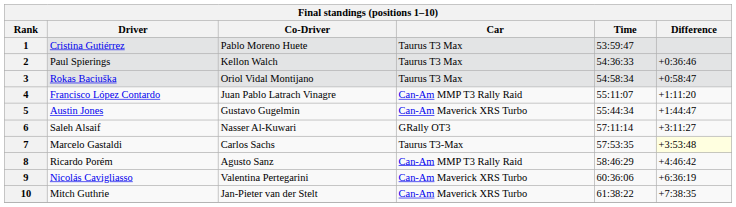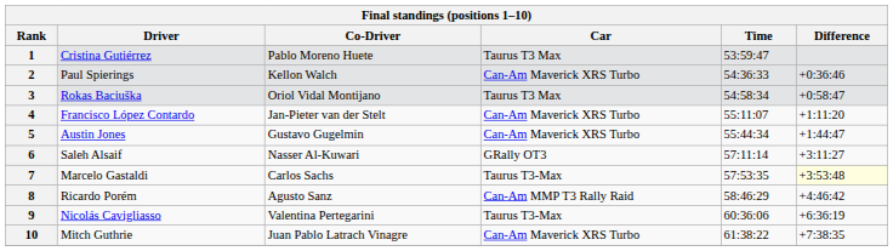 <table class="wikitable" style="width:70em;margin-bottom:0;">
 <tr>
 <th colspan=6>Final standings (positions 1–10)</th>
 </tr>
 <tr>
 <th>Rank</th>
 <th>Driver</th>
 <th>Co-Driver</th>
 <th>Car</th>
 <th>Time</th>
 <th>Difference</th>
 </tr>
 <tr style="background:#e3e4e5;">
 <th>1</th>
 <td> <a href='#'>Cristina Gutiérrez</a></td>
 <td> Pablo Moreno Huete</td>
 <td>Taurus T3 Max</td>
 <td>53:59:47</td>
 <td></td>
 </tr>
 <tr style="background:#e3e4e5;">
 <th>2</th>
 <td> Paul Spierings</td>
 <td> Kellon Walch</td>
-<td>Taurus T3 Max</td>
+<td><a href='#'>Can-Am</a> Maverick XRS Turbo</td>
 <td>54:36:33</td>
 <td>+0:36:46</td>
 </tr>
 <tr style="background:#e3e4e5;">
 <th>3</th>
 <td> <a href='#'>Rokas Baciuška</a></td>
 <td> Oriol Vidal Montijano</td>
 <td>Taurus T3 Max</td>
 <td>54:58:34</td>
 <td>+0:58:47</td>
 </tr>
 <tr>
 <th>4</th>
 <td> <a href='#'>Francisco López Contardo</a></td>
-<td> Juan Pablo Latrach Vinagre</td>
-<td><a href='#'>Can-Am</a> MMP T3 Rally Raid</td>
+<td> Jan-Pieter van der Stelt</td>
+<td><a href='#'>Can-Am</a> Maverick XRS Turbo</td>
 <td>55:11:07</td>
 <td>+1:11:20</td>
 </tr>
 <tr>
 <th>5</th>
 <td> <a href='#'>Austin Jones</a></td>
 <td> Gustavo Gugelmin</td>
 <td><a href='#'>Can-Am</a> Maverick XRS Turbo</td>
 <td>55:44:34</td>
 <td>+1:44:47</td>
 </tr>
 <tr>
 <th>6</th>
 <td> Saleh Alsaif</td>
 <td> Nasser Al-Kuwari</td>
 <td>GRally OT3</td>
 <td>57:11:14</td>
 <td>+3:11:27</td>
 </tr>
 <tr>
 <th>7</th>
 <td> Marcelo Gastaldi</td>
 <td> Carlos Sachs</td>
 <td>Taurus T3-Max</td>
 <td>57:53:35</td>
 <td style="background: lightyellow;">+3:53:48</td>
 </tr>
 <tr>
 <th>8</th>
 <td> Ricardo Porém</td>
 <td> Agusto Sanz</td>
 <td><a href='#'>Can-Am</a> MMP T3 Rally Raid</td>
 <td>58:46:29</td>
 <td>+4:46:42</td>
 </tr>
 <tr>
 <th>9</th>
 <td> <a href='#'>Nicolás Cavigliasso</a></td>
 <td> Valentina Pertegarini</td>
-<td><a href='#'>Can-Am</a> Maverick XRS Turbo</td>
+<td>Taurus T3-Max</td>
 <td>60:36:06</td>
 <td>+6:36:19</td>
 </tr>
 <tr>
 <th>10</th>
 <td> Mitch Guthrie</td>
-<td> Jan-Pieter van der Stelt</td>
+<td> Juan Pablo Latrach Vinagre</td>
 <td><a href='#'>Can-Am</a> Maverick XRS Turbo</td>
 <td>61:38:22</td>
 <td>+7:38:35</td>
 </tr>
 <tr>
 </tr>
 </table>
